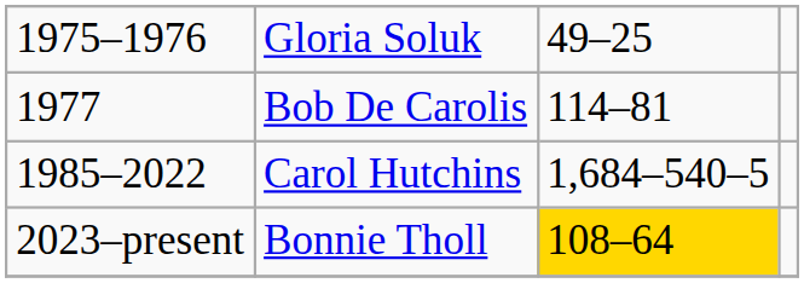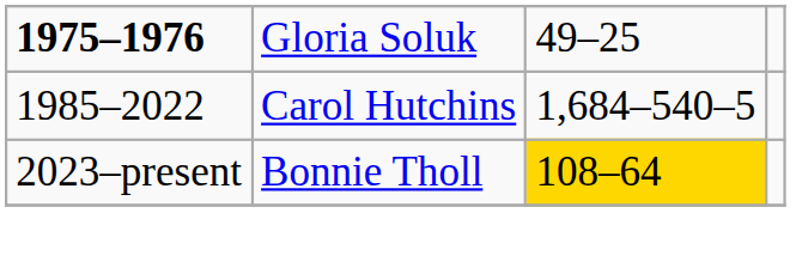 <table class="wikitable">
 <tr style="text-align:center;">
 </tr>
 <tr>
-<td>1975–1976</td>
+<td><strong>1975–1976</strong></td>
 <td><a href='#'>Gloria Soluk</a></td>
 <td>49–25</td>
-<td></td>
-</tr>
-<tr>
-<td>1977</td>
-<td><a href='#'>Bob De Carolis</a></td>
-<td>114–81</td>
 <td></td>
 </tr>
 <tr>
 <td>1985–2022</td>
 <td><a href='#'>Carol Hutchins</a></td>
 <td>1,684–540–5</td>
 <td></td>
 </tr>
 <tr>
 <td>2023–present</td>
 <td><a href='#'>Bonnie Tholl</a></td>
 <td style="background: gold;">108–64</td>
 <td></td>
 </tr>
 <tr>
 </tr>
 </table>
